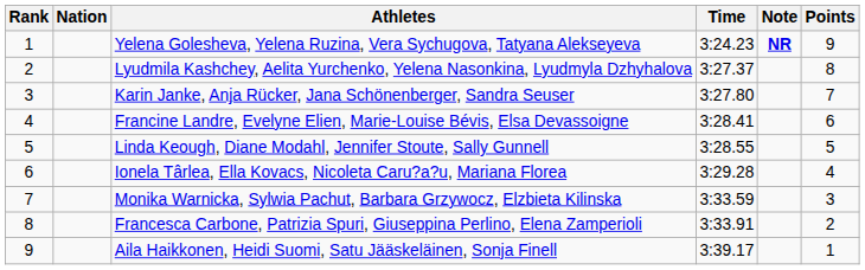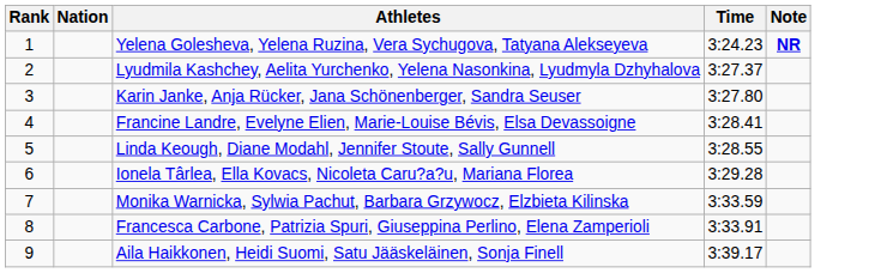 <table class="wikitable sortable" style="text-align:center">
 <tr>
 <th>Rank</th>
 <th>Nation</th>
 <th>Athletes</th>
 <th>Time</th>
 <th>Note</th>
-<th>Points</th>
 </tr>
 <tr>
 <td>1</td>
 <td align=left></td>
 <td align=left><a href='#'>Yelena Golesheva</a>, <a href='#'>Yelena Ruzina</a>, <a href='#'>Vera Sychugova</a>, <a href='#'>Tatyana Alekseyeva</a></td>
 <td>3:24.23</td>
 <td><strong><a href='#'>NR</a></strong></td>
-<td>9</td>
 </tr>
 <tr>
 <td>2</td>
 <td align=left></td>
 <td align=left><a href='#'>Lyudmila Kashchey</a>, <a href='#'>Aelita Yurchenko</a>, <a href='#'>Yelena Nasonkina</a>, <a href='#'>Lyudmyla Dzhyhalova</a></td>
 <td>3:27.37</td>
 <td></td>
-<td>8</td>
 </tr>
 <tr>
 <td>3</td>
 <td align=left></td>
 <td align=left><a href='#'>Karin Janke</a>, <a href='#'>Anja Rücker</a>, <a href='#'>Jana Schönenberger</a>, <a href='#'>Sandra Seuser</a></td>
 <td>3:27.80</td>
 <td></td>
-<td>7</td>
 </tr>
 <tr>
 <td>4</td>
 <td align=left></td>
 <td align=left><a href='#'>Francine Landre</a>, <a href='#'>Evelyne Elien</a>, <a href='#'>Marie-Louise Bévis</a>, <a href='#'>Elsa Devassoigne</a></td>
 <td>3:28.41</td>
 <td></td>
-<td>6</td>
 </tr>
 <tr>
 <td>5</td>
 <td align=left></td>
 <td align=left><a href='#'>Linda Keough</a>, <a href='#'>Diane Modahl</a>, <a href='#'>Jennifer Stoute</a>, <a href='#'>Sally Gunnell</a></td>
 <td>3:28.55</td>
 <td></td>
-<td>5</td>
 </tr>
 <tr>
 <td>6</td>
 <td align=left></td>
 <td align=left><a href='#'>Ionela Târlea</a>, <a href='#'>Ella Kovacs</a>, <a href='#'>Nicoleta Caru?a?u</a>, <a href='#'>Mariana Florea</a></td>
 <td>3:29.28</td>
 <td></td>
-<td>4</td>
 </tr>
 <tr>
 <td>7</td>
 <td align=left></td>
 <td align=left><a href='#'>Monika Warnicka</a>, <a href='#'>Sylwia Pachut</a>, <a href='#'>Barbara Grzywocz</a>, <a href='#'>Elzbieta Kilinska</a></td>
 <td>3:33.59</td>
 <td></td>
-<td>3</td>
 </tr>
 <tr>
 <td>8</td>
 <td align=left></td>
 <td align=left><a href='#'>Francesca Carbone</a>, <a href='#'>Patrizia Spuri</a>, <a href='#'>Giuseppina Perlino</a>, <a href='#'>Elena Zamperioli</a></td>
 <td>3:33.91</td>
 <td></td>
-<td>2</td>
 </tr>
 <tr>
 <td>9</td>
 <td align=left></td>
 <td align=left><a href='#'>Aila Haikkonen</a>, <a href='#'>Heidi Suomi</a>, <a href='#'>Satu Jääskeläinen</a>, <a href='#'>Sonja Finell</a></td>
 <td>3:39.17</td>
 <td></td>
-<td>1</td>
 </tr>
 </table>
